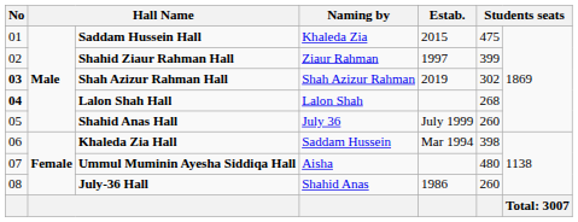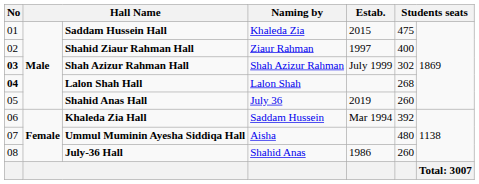 <table class="wikitable">
 <tr>
 <th>No</th>
 <th colspan="2">Hall Name</th>
 <th>Naming by</th>
 <th>Estab.</th>
 <th colspan="2">Students seats</th>
 </tr>
 <tr>
 <td>01</td>
 <td rowspan="5"><strong>Male</strong></td>
 <td><strong>Saddam Hussein Hall</strong></td>
 <td><a href='#'>Khaleda Zia</a></td>
 <td>2015</td>
 <td>475</td>
 <td rowspan="5">1869</td>
 </tr>
 <tr>
 <td>02</td>
 <td><strong>Shahid Ziaur Rahman Hall</strong></td>
 <td><a href='#'>Ziaur Rahman</a></td>
 <td>1997</td>
-<td>399</td>
+<td>400</td>
 </tr>
 <tr>
 <td><strong>03</strong></td>
 <td><strong>Shah Azizur Rahman Hall</strong></td>
 <td><a href='#'>Shah Azizur Rahman</a></td>
-<td>2019</td>
+<td>July 1999</td>
 <td>302</td>
 </tr>
 <tr>
 <td><strong>04</strong></td>
 <td><strong>Lalon Shah Hall</strong></td>
 <td><a href='#'>Lalon Shah</a></td>
 <td></td>
 <td>268</td>
 </tr>
 <tr>
 <td>05</td>
 <td><strong>Shahid Anas Hall</strong></td>
 <td><a href='#'>July 36</a></td>
-<td>July 1999</td>
+<td>2019</td>
 <td>260</td>
 </tr>
 <tr>
 <td>06</td>
 <td rowspan="3"><strong>Female</strong></td>
 <td><strong>Khaleda Zia Hall</strong></td>
 <td><a href='#'>Saddam Hussein</a></td>
 <td>Mar 1994</td>
-<td>398</td>
+<td>392</td>
 <td rowspan="3">1138</td>
 </tr>
 <tr>
 <td>07</td>
 <td><strong>Ummul Muminin Ayesha Siddiqa Hall</strong></td>
 <td><a href='#'>Aisha</a></td>
 <td></td>
 <td>480</td>
 </tr>
 <tr>
 <td>08</td>
 <td><strong>July-36 Hall</strong></td>
 <td><a href='#'>Shahid Anas</a></td>
 <td>1986</td>
 <td>260</td>
 </tr>
 <tr>
 <th></th>
 <th colspan="2"></th>
 <th></th>
 <th></th>
 <th></th>
 <th>Total: 3007</th>
 </tr>
 </table>
